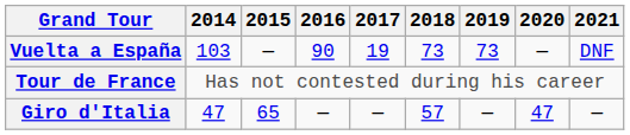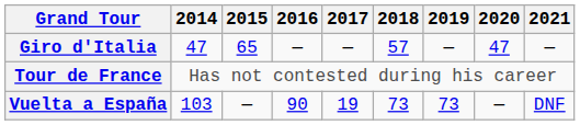 <table class="wikitable plainrowheaders">
 <tr>
 <th scope="col"><a href='#'>Grand Tour</a></th>
 <th scope="col">2014</th>
 <th scope="col">2015</th>
 <th scope="col">2016</th>
 <th scope="col">2017</th>
 <th scope="col">2018</th>
 <th scope="col">2019</th>
 <th scope="col">2020</th>
 <th scope="col">2021</th>
 </tr>
 <tr style="text-align:center;">
+<th scope="row"> <a href='#'>Giro d'Italia</a></th>
+<td><a href='#'>47</a></td>
+<td><a href='#'>65</a></td>
+<td>—</td>
+<td>—</td>
+<td><a href='#'>57</a></td>
+<td>—</td>
+<td><a href='#'>47</a></td>
+<td>—</td>
+</tr>
+<tr style="text-align:center;">
+<th scope="row"> <a href='#'>Tour de France</a></th>
+<td style="color:#4d4d4d;" colspan=8>Has not contested during his career</td>
+</tr>
+<tr style="text-align:center;">
 <th scope="row"> <a href='#'>Vuelta a España</a></th>
 <td><a href='#'>103</a></td>
 <td>—</td>
 <td><a href='#'>90</a></td>
 <td><a href='#'>19</a></td>
 <td><a href='#'>73</a></td>
 <td><a href='#'>73</a></td>
 <td>—</td>
 <td><a href='#'>DNF</a></td>
 </tr>
-<tr style="text-align:center;">
-<th scope="row"> <a href='#'>Tour de France</a></th>
-<td style="color:#4d4d4d;" colspan=8>Has not contested during his career</td>
-</tr>
-<tr style="text-align:center;">
-<th scope="row"> <a href='#'>Giro d'Italia</a></th>
-<td><a href='#'>47</a></td>
-<td><a href='#'>65</a></td>
-<td>—</td>
-<td>—</td>
-<td><a href='#'>57</a></td>
-<td>—</td>
-<td><a href='#'>47</a></td>
-<td>—</td>
-</tr>
 </table>
